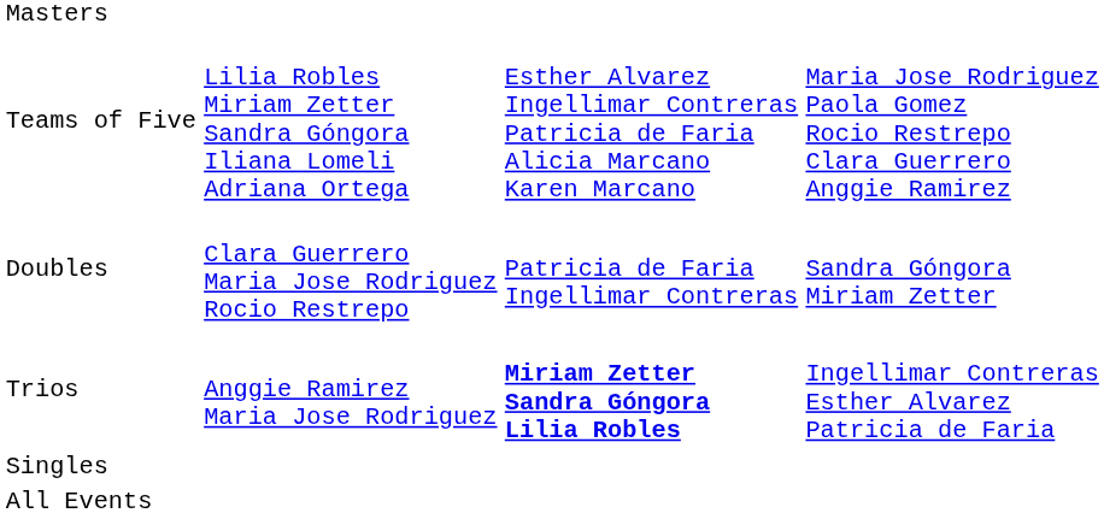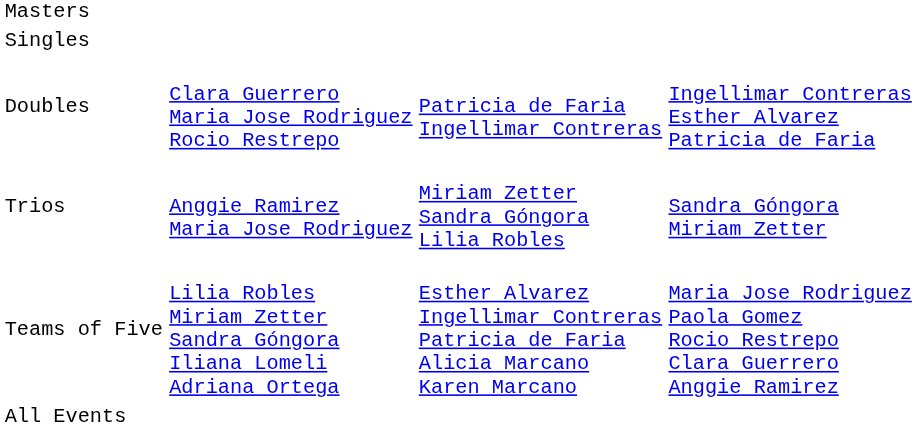 <table>
 <tr>
 <td>Masters</td>
 <td></td>
 <td></td>
 <td><br></td>
 </tr>
 <tr>
-<td>Teams of Five</td>
-<td><br><a href='#'>Lilia Robles</a><br><a href='#'>Miriam Zetter</a><br><a href='#'>Sandra Góngora</a><br><a href='#'>Iliana Lomeli</a><br><a href='#'>Adriana Ortega</a></td>
-<td><br><a href='#'>Esther Alvarez</a><br><a href='#'>Ingellimar Contreras</a><br><a href='#'>Patricia de Faria</a><br><a href='#'>Alicia Marcano</a><br><a href='#'>Karen Marcano</a></td>
-<td><br><a href='#'>Maria Jose Rodriguez</a><br><a href='#'>Paola Gomez</a><br><a href='#'>Rocio Restrepo</a><br><a href='#'>Clara Guerrero</a><br><a href='#'>Anggie Ramirez</a></td>
+<td>Singles</td>
+<td></td>
+<td></td>
+<td></td>
 </tr>
 <tr>
 <td>Doubles</td>
 <td><br><a href='#'>Clara Guerrero</a><br><a href='#'>Maria Jose Rodriguez</a><br><a href='#'>Rocio Restrepo</a></td>
 <td><br><a href='#'>Patricia de Faria</a><br><a href='#'>Ingellimar Contreras</a></td>
-<td><br><a href='#'>Sandra Góngora</a><br><a href='#'>Miriam Zetter</a></td>
+<td><br><a href='#'>Ingellimar Contreras</a><br><a href='#'>Esther Alvarez</a><br><a href='#'>Patricia de Faria</a></td>
 </tr>
 <tr>
 <td>Trios</td>
 <td><br><a href='#'>Anggie Ramirez</a><br><a href='#'>Maria Jose Rodriguez</a></td>
-<td><strong><br><a href='#'>Miriam Zetter</a><br><a href='#'>Sandra Góngora</a><br><a href='#'>Lilia Robles</a></strong></td>
-<td><br><a href='#'>Ingellimar Contreras</a><br><a href='#'>Esther Alvarez</a><br><a href='#'>Patricia de Faria</a></td>
+<td><br><a href='#'>Miriam Zetter</a><br><a href='#'>Sandra Góngora</a><br><a href='#'>Lilia Robles</a></td>
+<td><br><a href='#'>Sandra Góngora</a><br><a href='#'>Miriam Zetter</a></td>
 </tr>
 <tr>
-<td>Singles</td>
-<td></td>
-<td></td>
-<td></td>
+<td>Teams of Five</td>
+<td><br><a href='#'>Lilia Robles</a><br><a href='#'>Miriam Zetter</a><br><a href='#'>Sandra Góngora</a><br><a href='#'>Iliana Lomeli</a><br><a href='#'>Adriana Ortega</a></td>
+<td><br><a href='#'>Esther Alvarez</a><br><a href='#'>Ingellimar Contreras</a><br><a href='#'>Patricia de Faria</a><br><a href='#'>Alicia Marcano</a><br><a href='#'>Karen Marcano</a></td>
+<td><br><a href='#'>Maria Jose Rodriguez</a><br><a href='#'>Paola Gomez</a><br><a href='#'>Rocio Restrepo</a><br><a href='#'>Clara Guerrero</a><br><a href='#'>Anggie Ramirez</a></td>
 </tr>
 <tr>
 <td>All Events</td>
 <td></td>
 <td></td>
 <td></td>
 </tr>
 <tr>
 </tr>
 </table>
